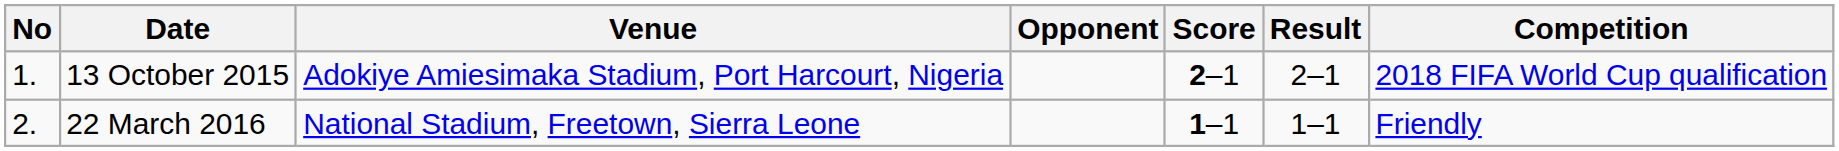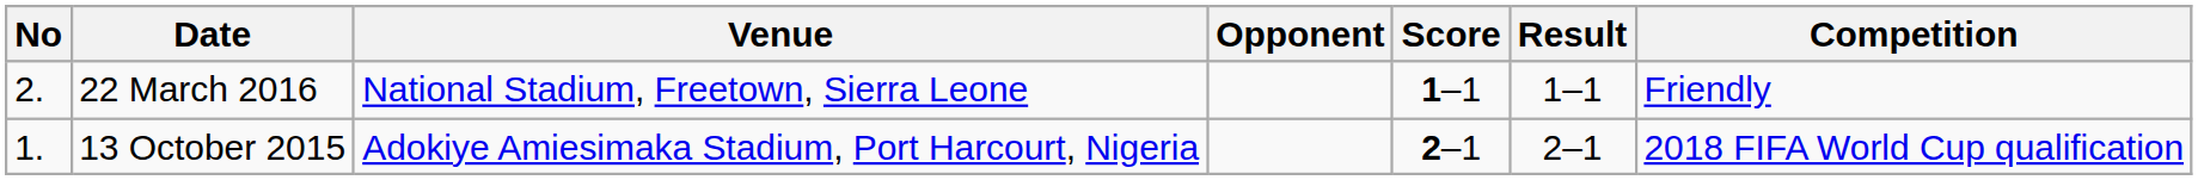 <table class="wikitable" style="font-size:85%;">
 <tr>
 <th>No</th>
 <th>Date</th>
 <th>Venue</th>
 <th>Opponent</th>
 <th>Score</th>
 <th>Result</th>
 <th>Competition</th>
 </tr>
 <tr>
+<td>2.</td>
+<td>22 March 2016</td>
+<td><a href='#'>National Stadium</a>, <a href='#'>Freetown</a>, <a href='#'>Sierra Leone</a></td>
+<td></td>
+<td align=center><strong>1</strong>–1</td>
+<td align=center>1–1</td>
+<td><a href='#'>Friendly</a></td>
+</tr>
+<tr>
 <td>1.</td>
 <td>13 October 2015</td>
 <td><a href='#'>Adokiye Amiesimaka Stadium</a>, <a href='#'>Port Harcourt</a>, <a href='#'>Nigeria</a></td>
 <td></td>
 <td align=center><strong>2</strong>–1</td>
 <td align=center>2–1</td>
 <td><a href='#'>2018 FIFA World Cup qualification</a></td>
 </tr>
-<tr>
-<td>2.</td>
-<td>22 March 2016</td>
-<td><a href='#'>National Stadium</a>, <a href='#'>Freetown</a>, <a href='#'>Sierra Leone</a></td>
-<td></td>
-<td align=center><strong>1</strong>–1</td>
-<td align=center>1–1</td>
-<td><a href='#'>Friendly</a></td>
-</tr>
 </table>
